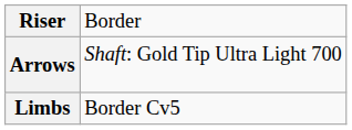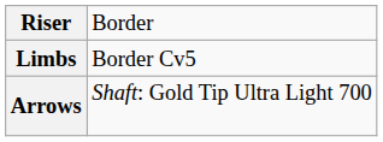 <table class="wikitable">
 <tr>
 <th>Riser</th>
 <td>Border</td>
 </tr>
 <tr>
+<th>Limbs</th>
+<td>Border Cv5</td>
+</tr>
+<tr>
 <th>Arrows</th>
 <td><em>Shaft</em>: Gold Tip Ultra Light 700 <br><br></td>
 </tr>
-<tr>
-<th>Limbs</th>
-<td>Border Cv5</td>
-</tr>
 </table>
